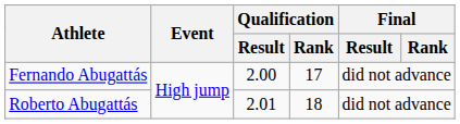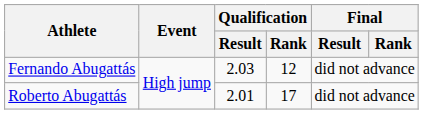 <table class="wikitable" border="1" style="font-size:90%">
 <tr>
 <th rowspan=2>Athlete</th>
 <th rowspan=2>Event</th>
 <th colspan=2>Qualification</th>
 <th colspan=2>Final</th>
 </tr>
 <tr>
 <th>Result</th>
 <th>Rank</th>
 <th>Result</th>
 <th>Rank</th>
 </tr>
 <tr>
 <td><a href='#'>Fernando Abugattás</a></td>
 <td rowspan=2><a href='#'>High jump</a></td>
-<td align=center>2.00</td>
-<td align=center>17</td>
+<td align=center>2.03</td>
+<td align=center>12</td>
 <td align=center colspan=2>did not advance</td>
 </tr>
 <tr>
 <td><a href='#'>Roberto Abugattás</a></td>
 <td align=center>2.01</td>
-<td align=center>18</td>
+<td align=center>17</td>
 <td align=center colspan=2>did not advance</td>
 </tr>
 </table>
